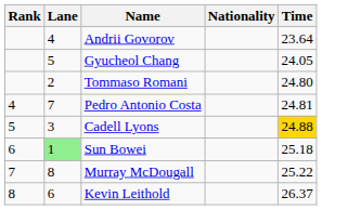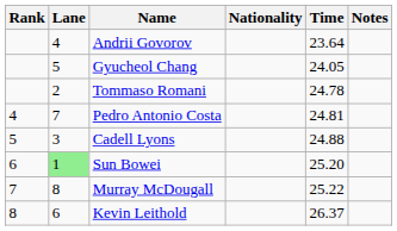 <table class="wikitable">
 <tr>
 <th>Rank</th>
 <th>Lane</th>
 <th>Name</th>
 <th>Nationality</th>
 <th>Time</th>
+<th>Notes</th>
 </tr>
 <tr>
 <td></td>
 <td>4</td>
 <td><a href='#'>Andrii Govorov</a></td>
 <td></td>
 <td>23.64</td>
+<td></td>
 </tr>
 <tr>
 <td></td>
 <td>5</td>
 <td><a href='#'>Gyucheol Chang</a></td>
 <td></td>
 <td>24.05</td>
+<td></td>
 </tr>
 <tr>
 <td></td>
 <td>2</td>
 <td><a href='#'>Tommaso Romani</a></td>
 <td></td>
-<td>24.80</td>
+<td>24.78</td>
+<td></td>
 </tr>
 <tr>
 <td>4</td>
 <td>7</td>
 <td><a href='#'>Pedro Antonio Costa</a></td>
 <td></td>
 <td>24.81</td>
+<td></td>
 </tr>
 <tr>
 <td>5</td>
 <td>3</td>
 <td><a href='#'>Cadell Lyons</a></td>
 <td></td>
-<td style="background: gold;">24.88</td>
+<td>24.88</td>
+<td></td>
 </tr>
 <tr>
 <td>6</td>
 <td style="background: lightgreen;">1</td>
 <td><a href='#'>Sun Bowei</a></td>
 <td></td>
-<td>25.18</td>
+<td>25.20</td>
+<td></td>
 </tr>
 <tr>
 <td>7</td>
 <td>8</td>
 <td><a href='#'>Murray McDougall</a></td>
 <td></td>
 <td>25.22</td>
+<td></td>
 </tr>
 <tr>
 <td>8</td>
 <td>6</td>
 <td><a href='#'>Kevin Leithold</a></td>
 <td></td>
 <td>26.37</td>
+<td></td>
 </tr>
 </table>
